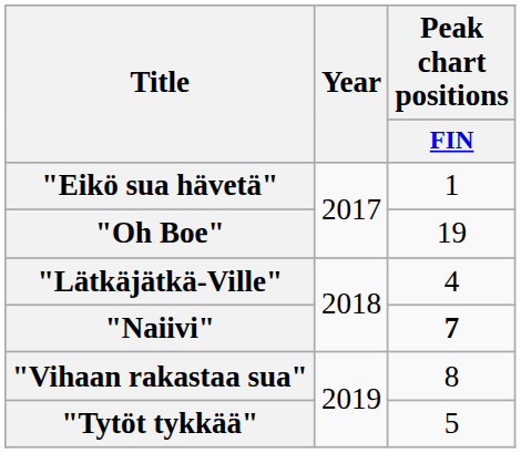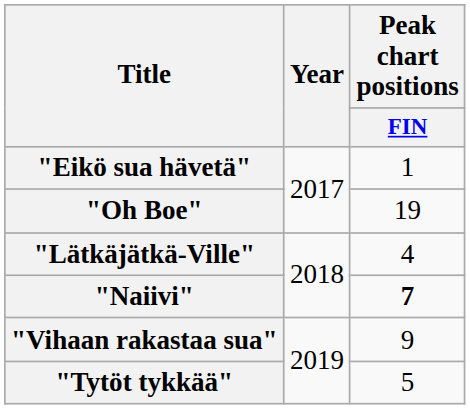 <table class="wikitable plainrowheaders" style="text-align:center;" border="1">
 <tr>
 <th scope="col" rowspan="2">Title</th>
 <th scope="col" rowspan="2">Year</th>
 <th colspan="1">Peak chart positions</th>
 </tr>
 <tr>
 <th scope="col" style="width:3em;font-size:85%;"><a href='#'>FIN</a><br></th>
 </tr>
 <tr>
 <th scope="row">"Eikö sua hävetä"</th>
 <td rowspan="2">2017</td>
 <td>1</td>
 </tr>
 <tr>
 <th scope="row">"Oh Boe"</th>
 <td>19</td>
 </tr>
 <tr>
 <th scope="row">"Lätkäjätkä-Ville"</th>
 <td rowspan="2">2018</td>
 <td>4</td>
 </tr>
 <tr>
 <th scope="row">"Naiivi"</th>
 <td><strong>7<br></strong></td>
 </tr>
 <tr>
 <th scope="row">"Vihaan rakastaa sua"</th>
 <td rowspan="2">2019</td>
-<td>8<br></td>
+<td>9<br></td>
 </tr>
 <tr>
 <th scope="row">"Tytöt tykkää"</th>
 <td>5<br></td>
 </tr>
 </table>
